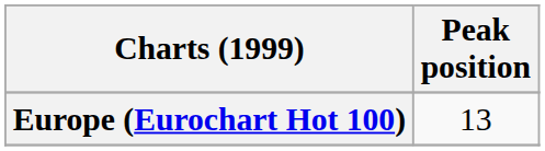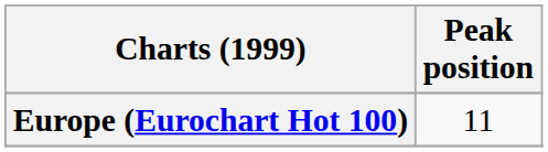 <table class="wikitable sortable plainrowheaders" style="text-align:center">
 <tr>
 <th>Charts (1999)</th>
 <th>Peak<br>position</th>
 </tr>
 <tr>
 </tr>
 <tr>
 <th scope="row">Europe (<a href='#'>Eurochart Hot 100</a>)</th>
-<td align="center">13</td>
+<td align="center">11</td>
 </tr>
 <tr>
 </tr>
 <tr>
 </tr>
 <tr>
 </tr>
 <tr>
 </tr>
 </table>
